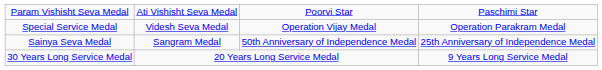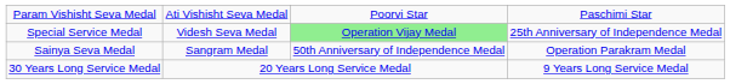 <table class="wikitable" style="margin:1em auto; text-align:center;">
 <tr>
 <td><a href='#'>Param Vishisht Seva Medal</a></td>
 <td><a href='#'>Ati Vishisht Seva Medal</a></td>
 <td><a href='#'>Poorvi Star</a></td>
 <td><a href='#'>Paschimi Star</a></td>
 </tr>
 <tr>
 <td><a href='#'>Special Service Medal</a></td>
 <td><a href='#'>Videsh Seva Medal</a></td>
-<td><a href='#'>Operation Vijay Medal</a></td>
-<td><a href='#'>Operation Parakram Medal</a></td>
+<td style="background: lightgreen;"><a href='#'>Operation Vijay Medal</a></td>
+<td><a href='#'>25th Anniversary of Independence Medal</a></td>
 </tr>
 <tr>
 <td><a href='#'>Sainya Seva Medal</a></td>
 <td><a href='#'>Sangram Medal</a></td>
 <td><a href='#'>50th Anniversary of Independence Medal</a></td>
-<td><a href='#'>25th Anniversary of Independence Medal</a></td>
+<td><a href='#'>Operation Parakram Medal</a></td>
 </tr>
 <tr>
 <td><a href='#'>30 Years Long Service Medal</a></td>
 <td colspan='2'><a href='#'>20 Years Long Service Medal</a></td>
 <td><a href='#'>9 Years Long Service Medal</a></td>
 </tr>
 </table>
